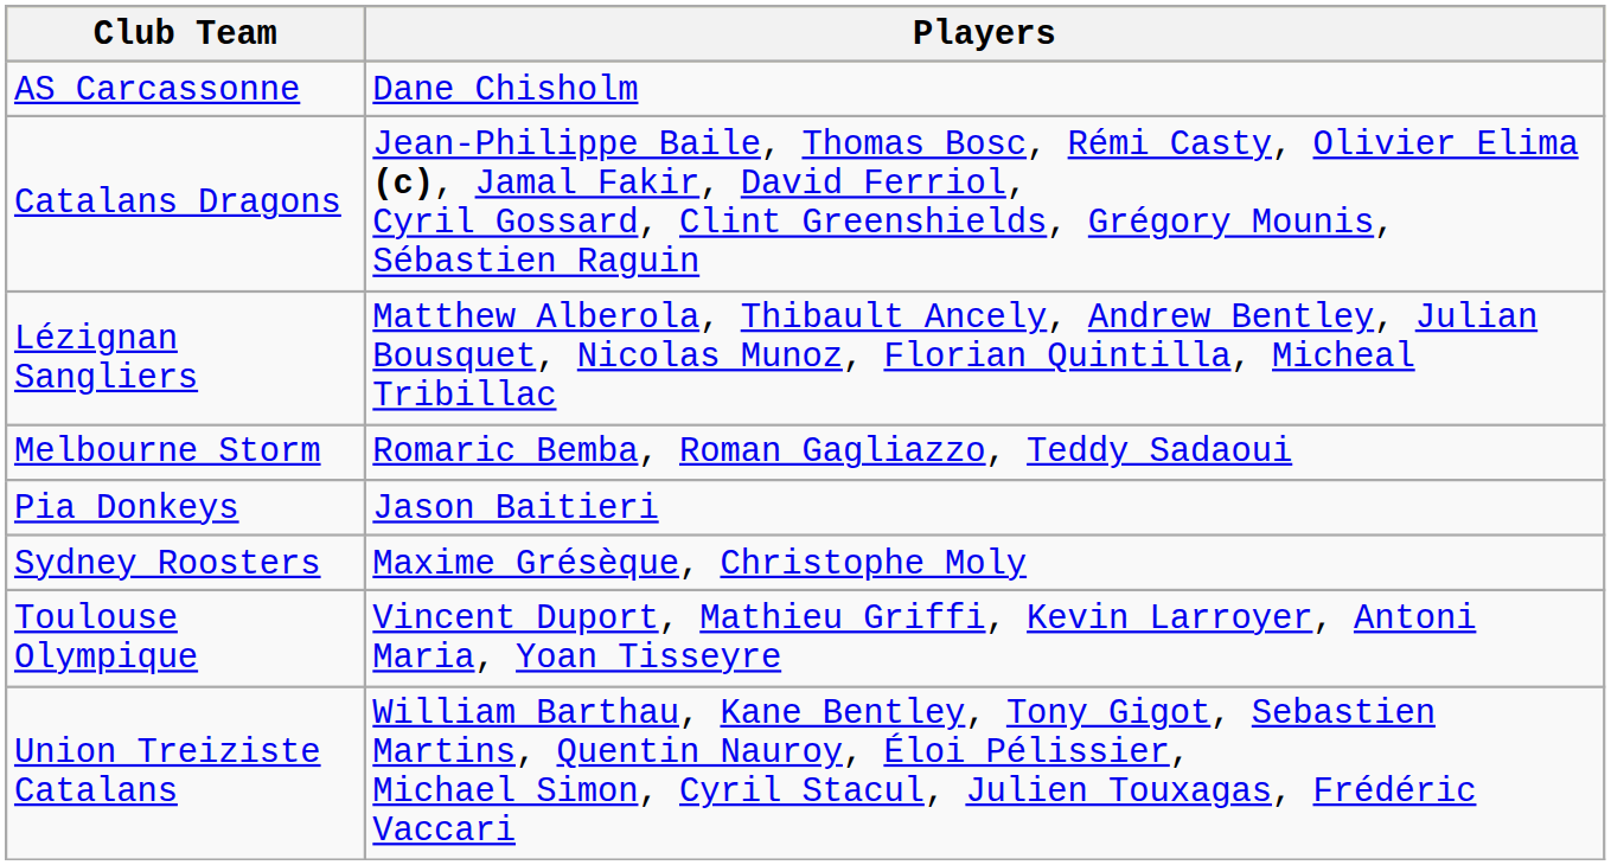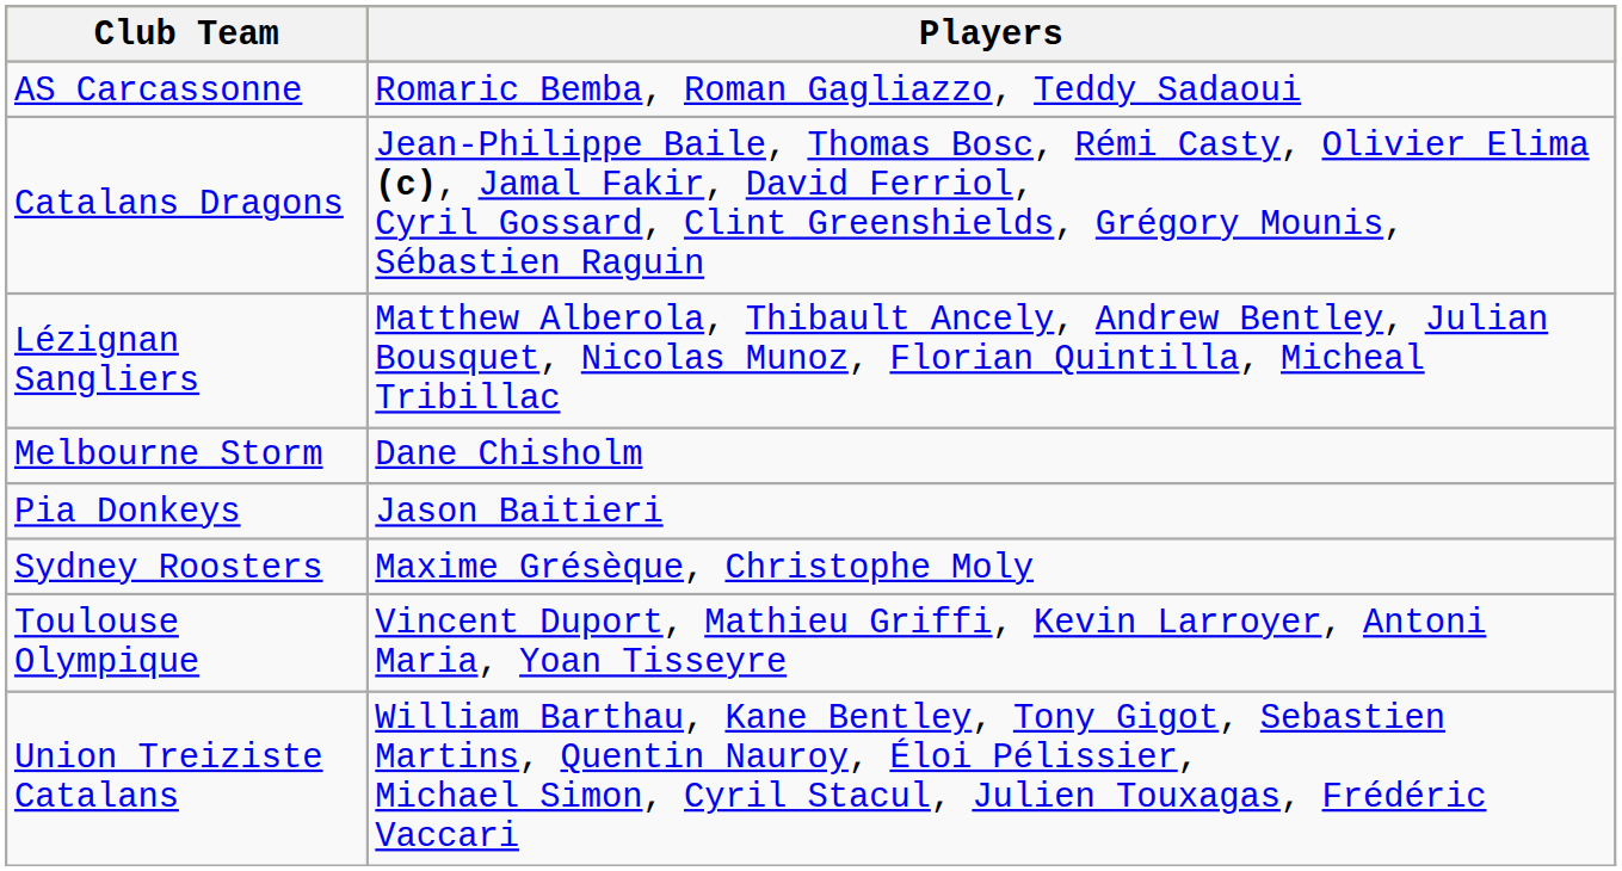 <table class="wikitable">
 <tr style="background:#bdb76b;">
 <th>Club Team</th>
 <th>Players</th>
 </tr>
 <tr>
 <td> <a href='#'>AS Carcassonne</a></td>
-<td><a href='#'>Dane Chisholm</a></td>
+<td><a href='#'>Romaric Bemba</a>, <a href='#'>Roman Gagliazzo</a>, <a href='#'>Teddy Sadaoui</a></td>
 </tr>
 <tr>
 <td> <a href='#'>Catalans Dragons</a></td>
 <td><a href='#'>Jean-Philippe Baile</a>, <a href='#'>Thomas Bosc</a>, <a href='#'>Rémi Casty</a>, <a href='#'>Olivier Elima</a> <strong>(c)</strong>, <a href='#'>Jamal Fakir</a>, <a href='#'>David Ferriol</a>,<br> <a href='#'>Cyril Gossard</a>, <a href='#'>Clint Greenshields</a>, <a href='#'>Grégory Mounis</a>, <a href='#'>Sébastien Raguin</a></td>
 </tr>
 <tr>
 <td> <a href='#'>Lézignan Sangliers</a></td>
 <td><a href='#'>Matthew Alberola</a>, <a href='#'>Thibault Ancely</a>, <a href='#'>Andrew Bentley</a>, <a href='#'>Julian Bousquet</a>, <a href='#'>Nicolas Munoz</a>, <a href='#'>Florian Quintilla</a>, <a href='#'>Micheal Tribillac</a></td>
 </tr>
 <tr>
 <td> <a href='#'>Melbourne Storm</a></td>
-<td><a href='#'>Romaric Bemba</a>, <a href='#'>Roman Gagliazzo</a>, <a href='#'>Teddy Sadaoui</a></td>
+<td><a href='#'>Dane Chisholm</a></td>
 </tr>
 <tr>
 <td> <a href='#'>Pia Donkeys</a></td>
 <td><a href='#'>Jason Baitieri</a></td>
 </tr>
 <tr>
 <td> <a href='#'>Sydney Roosters</a></td>
 <td><a href='#'>Maxime Grésèque</a>, <a href='#'>Christophe Moly</a></td>
 </tr>
 <tr>
 <td> <a href='#'>Toulouse Olympique</a></td>
 <td><a href='#'>Vincent Duport</a>, <a href='#'>Mathieu Griffi</a>, <a href='#'>Kevin Larroyer</a>, <a href='#'>Antoni Maria</a>, <a href='#'>Yoan Tisseyre</a></td>
 </tr>
 <tr>
 <td> <a href='#'>Union Treiziste Catalans</a></td>
 <td><a href='#'>William Barthau</a>, <a href='#'>Kane Bentley</a>, <a href='#'>Tony Gigot</a>, <a href='#'>Sebastien Martins</a>, <a href='#'>Quentin Nauroy</a>, <a href='#'>Éloi Pélissier</a>,<br> <a href='#'>Michael Simon</a>, <a href='#'>Cyril Stacul</a>, <a href='#'>Julien Touxagas</a>, <a href='#'>Frédéric Vaccari</a></td>
 </tr>
 </table>
